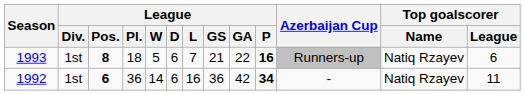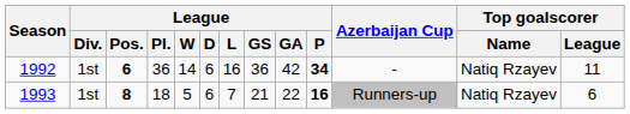 <table class="wikitable">
 <tr style="background:#efefef;">
 <th rowspan="2">Season</th>
 <th colspan="9">League</th>
 <th rowspan="2"><a href='#'>Azerbaijan Cup</a></th>
 <th colspan="2">Top goalscorer</th>
 </tr>
 <tr>
 <th>Div.</th>
 <th>Pos.</th>
 <th>Pl.</th>
 <th>W</th>
 <th>D</th>
 <th>L</th>
 <th>GS</th>
 <th>GA</th>
 <th>P</th>
 <th>Name</th>
 <th>League</th>
 </tr>
 <tr>
+<td align=center><a href='#'>1992</a></td>
+<td align=center>1st</td>
+<td align=center><strong>6</strong></td>
+<td align=center>36</td>
+<td align=center>14</td>
+<td align=center>6</td>
+<td align=center>16</td>
+<td align=center>36</td>
+<td align=center>42</td>
+<td align=center><strong>34</strong></td>
+<td align=center>-</td>
+<td align=center>Natiq Rzayev</td>
+<td align=center>11</td>
+</tr>
+<tr>
 <td align=center><a href='#'>1993</a></td>
 <td align=center>1st</td>
 <td align=center><strong>8</strong></td>
 <td align=center>18</td>
 <td align=center>5</td>
 <td align=center>6</td>
 <td align=center>7</td>
 <td align=center>21</td>
 <td align=center>22</td>
 <td align=center><strong>16</strong></td>
 <td align=center bgcolor=Silver>Runners-up</td>
 <td align=center>Natiq Rzayev</td>
 <td align=center>6</td>
 </tr>
-<tr>
-<td align=center><a href='#'>1992</a></td>
-<td align=center>1st</td>
-<td align=center><strong>6</strong></td>
-<td align=center>36</td>
-<td align=center>14</td>
-<td align=center>6</td>
-<td align=center>16</td>
-<td align=center>36</td>
-<td align=center>42</td>
-<td align=center><strong>34</strong></td>
-<td align=center>-</td>
-<td align=center>Natiq Rzayev</td>
-<td align=center>11</td>
-</tr>
 </table>
